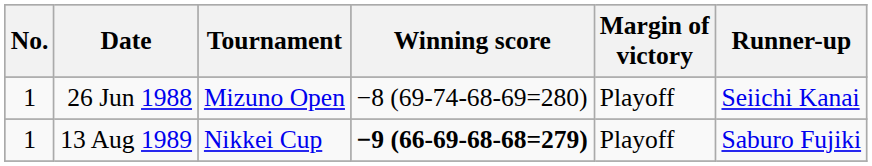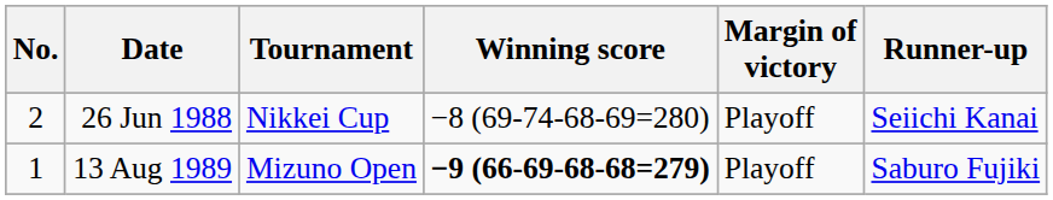 <table class="wikitable" style="font-size:95%;">
 <tr>
 <th>No.</th>
 <th>Date</th>
 <th>Tournament</th>
 <th>Winning score</th>
 <th>Margin of<br>victory</th>
 <th>Runner-up</th>
 </tr>
 <tr>
-<td align=center>1</td>
+<td align=center>2</td>
 <td align=right>26 Jun <a href='#'>1988</a></td>
-<td><a href='#'>Mizuno Open</a></td>
+<td><a href='#'>Nikkei Cup</a></td>
 <td>−8 (69-74-68-69=280)</td>
 <td>Playoff</td>
 <td> <a href='#'>Seiichi Kanai</a></td>
 </tr>
 <tr>
 <td align=center>1</td>
 <td align=right>13 Aug <a href='#'>1989</a></td>
-<td><a href='#'>Nikkei Cup</a></td>
+<td><a href='#'>Mizuno Open</a></td>
 <td><strong>−9 (66-69-68-68=279)</strong></td>
 <td>Playoff</td>
 <td> <a href='#'>Saburo Fujiki</a></td>
 </tr>
 </table>
